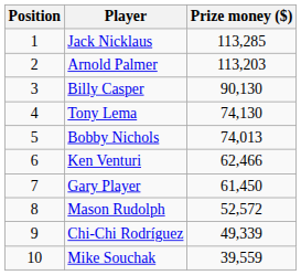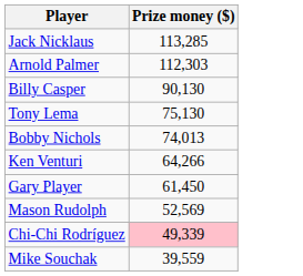 <table class="wikitable">
 <tr>
-<th>Position</th>
 <th>Player</th>
 <th>Prize money ($)</th>
 </tr>
 <tr>
-<td align=center>1</td>
 <td> <a href='#'>Jack Nicklaus</a></td>
 <td align=center>113,285</td>
 </tr>
 <tr>
-<td align=center>2</td>
 <td> <a href='#'>Arnold Palmer</a></td>
-<td align=center>113,203</td>
+<td align=center>112,303</td>
 </tr>
 <tr>
-<td align=center>3</td>
 <td> <a href='#'>Billy Casper</a></td>
 <td align=center>90,130</td>
 </tr>
 <tr>
-<td align=center>4</td>
 <td> <a href='#'>Tony Lema</a></td>
-<td align=center>74,130</td>
+<td align=center>75,130</td>
 </tr>
 <tr>
-<td align=center>5</td>
 <td> <a href='#'>Bobby Nichols</a></td>
 <td align=center>74,013</td>
 </tr>
 <tr>
-<td align=center>6</td>
 <td> <a href='#'>Ken Venturi</a></td>
-<td align=center>62,466</td>
+<td align=center>64,266</td>
 </tr>
 <tr>
-<td align=center>7</td>
 <td> <a href='#'>Gary Player</a></td>
 <td align=center>61,450</td>
 </tr>
 <tr>
-<td align=center>8</td>
 <td> <a href='#'>Mason Rudolph</a></td>
-<td align=center>52,572</td>
+<td align=center>52,569</td>
 </tr>
 <tr>
-<td align=center>9</td>
 <td> <a href='#'>Chi-Chi Rodríguez</a></td>
-<td align=center>49,339</td>
+<td align=center style="background: pink;">49,339</td>
 </tr>
 <tr>
-<td align=center>10</td>
 <td> <a href='#'>Mike Souchak</a></td>
 <td align=center>39,559</td>
 </tr>
 </table>
